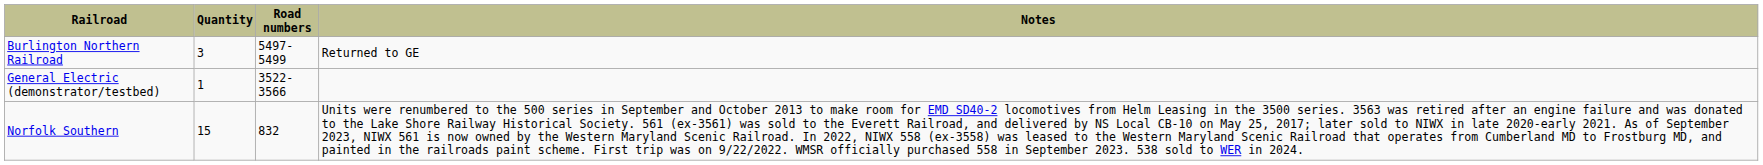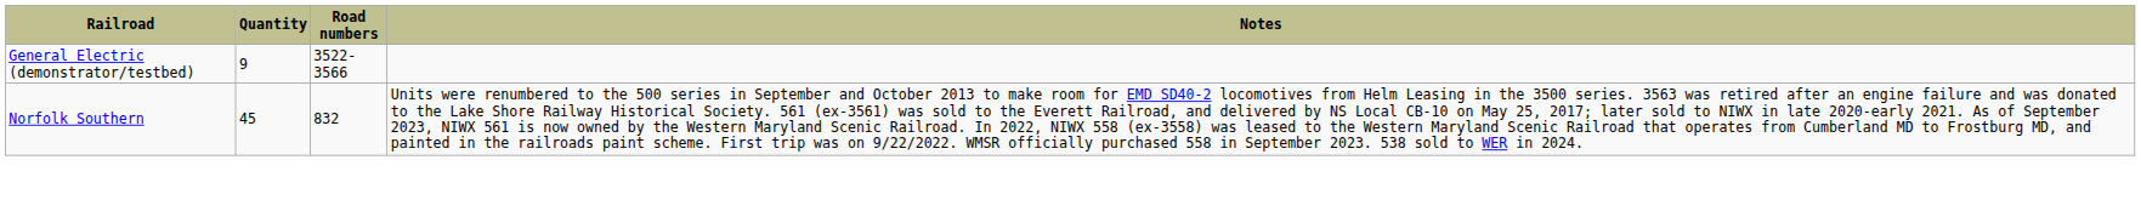 <table class="wikitable">
 <tr>
 <th style="background:#c0c090;">Railroad</th>
 <th style="background:#c0c090;">Quantity</th>
 <th style="background:#c0c090;">Road numbers</th>
 <th style="background:#c0c090;">Notes</th>
 </tr>
 <tr>
-<td><a href='#'>Burlington Northern Railroad</a></td>
-<td>3</td>
-<td>5497-5499</td>
-<td>Returned to GE</td>
-</tr>
-<tr>
 <td><a href='#'>General Electric</a> (demonstrator/testbed)</td>
-<td>1</td>
+<td>9</td>
 <td>3522-3566</td>
 <td></td>
 </tr>
 <tr>
 <td><a href='#'>Norfolk Southern</a></td>
-<td>15</td>
+<td>45</td>
 <td>832</td>
 <td>Units were renumbered to the 500 series in September and October 2013 to make room for <a href='#'>EMD SD40-2</a> locomotives from Helm Leasing in the 3500 series. 3563 was retired after an engine failure and was donated to the Lake Shore Railway Historical Society. 561 (ex-3561) was sold to the Everett Railroad, and delivered by NS Local CB-10 on May 25, 2017; later sold to NIWX in late 2020-early 2021. As of September 2023, NIWX 561 is now owned by the Western Maryland Scenic Railroad. In 2022, NIWX 558 (ex-3558) was leased to the Western Maryland Scenic Railroad that operates from Cumberland MD to Frostburg MD, and painted in the railroads paint scheme. First trip was on 9/22/2022. WMSR officially purchased 558 in September 2023. 538 sold to <a href='#'>WER</a> in 2024.</td>
 </tr>
 </table>
